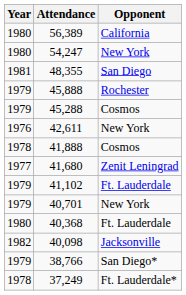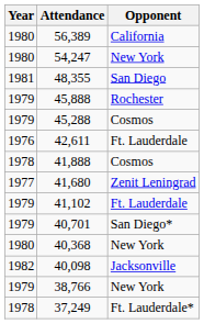 <table class= "wikitable">
 <tr>
 <th>Year</th>
 <th>Attendance</th>
 <th>Opponent</th>
 </tr>
 <tr>
 <td>1980</td>
 <td style="text-align:center;">56,389</td>
 <td><a href='#'>California</a></td>
 </tr>
 <tr>
 <td>1980</td>
 <td style="text-align:center;">54,247</td>
 <td><a href='#'>New York</a></td>
 </tr>
 <tr>
 <td>1981</td>
 <td style="text-align:center;">48,355</td>
 <td><a href='#'>San Diego</a></td>
 </tr>
 <tr>
 <td>1979</td>
 <td style="text-align:center;">45,888</td>
 <td><a href='#'>Rochester</a></td>
 </tr>
 <tr>
 <td>1979</td>
 <td style="text-align:center;">45,288</td>
 <td>Cosmos</td>
 </tr>
 <tr>
 <td>1976</td>
 <td style="text-align:center;">42,611</td>
-<td>New York</td>
+<td>Ft. Lauderdale</td>
 </tr>
 <tr>
 <td>1978</td>
 <td style="text-align:center;">41,888</td>
 <td>Cosmos</td>
 </tr>
 <tr>
 <td>1977</td>
 <td style="text-align:center;">41,680</td>
 <td><a href='#'>Zenit Leningrad</a></td>
 </tr>
 <tr>
 <td>1979</td>
 <td style="text-align:center;">41,102</td>
 <td><a href='#'>Ft. Lauderdale</a></td>
 </tr>
 <tr>
 <td>1979</td>
 <td style="text-align:center;">40,701</td>
-<td>New York</td>
+<td>San Diego*</td>
 </tr>
 <tr>
 <td>1980</td>
 <td style="text-align:center;">40,368</td>
-<td>Ft. Lauderdale</td>
+<td>New York</td>
 </tr>
 <tr>
 <td>1982</td>
 <td style="text-align:center;">40,098</td>
 <td><a href='#'>Jacksonville</a></td>
 </tr>
 <tr>
 <td>1979</td>
 <td style="text-align:center;">38,766</td>
-<td>San Diego*</td>
+<td>New York</td>
 </tr>
 <tr>
 <td>1978</td>
 <td style="text-align:center;">37,249</td>
 <td>Ft. Lauderdale*</td>
 </tr>
 </table>
